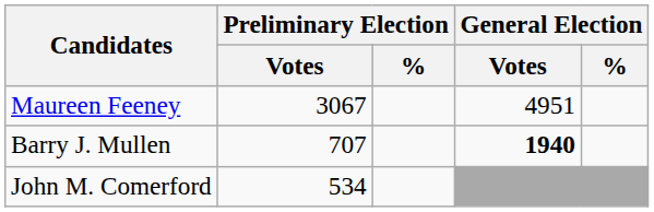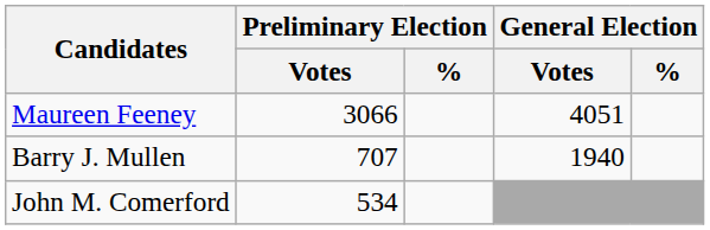 <table class=wikitable>
 <tr>
 <th colspan=1 rowspan=2><strong>Candidates</strong></th>
 <th colspan=2><strong>Preliminary Election</strong></th>
 <th colspan=2><strong>General Election</strong></th>
 </tr>
 <tr>
 <th>Votes</th>
 <th>%</th>
 <th>Votes</th>
 <th>%</th>
 </tr>
 <tr>
 <td><a href='#'>Maureen Feeney</a></td>
-<td align="right">3067</td>
+<td align="right">3066</td>
 <td align="right"></td>
-<td align="right">4951</td>
+<td align="right">4051</td>
 <td align="right"></td>
 </tr>
 <tr>
 <td>Barry J. Mullen</td>
 <td align="right">707</td>
 <td align="right"></td>
-<td align="right"><strong>1940</strong></td>
+<td align="right">1940</td>
 <td align="right"></td>
 </tr>
 <tr>
 <td>John M. Comerford</td>
 <td align="right">534</td>
 <td align="right"></td>
 <td colspan=2 bgcolor=darkgray> </td>
 </tr>
 </table>
